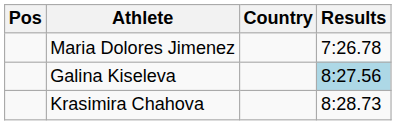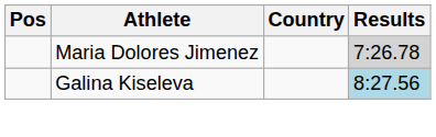 <table class="wikitable">
 <tr>
 <th>Pos</th>
 <th>Athlete</th>
 <th>Country</th>
 <th>Results</th>
 </tr>
 <tr>
 <td align="center"></td>
 <td>Maria Dolores Jimenez</td>
 <td></td>
-<td>7:26.78</td>
+<td style="background: lightgrey;">7:26.78</td>
 </tr>
 <tr>
 <td align="center"></td>
 <td>Galina Kiseleva</td>
 <td></td>
 <td style="background: lightblue;">8:27.56</td>
 </tr>
-<tr>
-<td align="center"></td>
-<td>Krasimira Chahova</td>
-<td></td>
-<td>8:28.73</td>
-</tr>
 </table>
